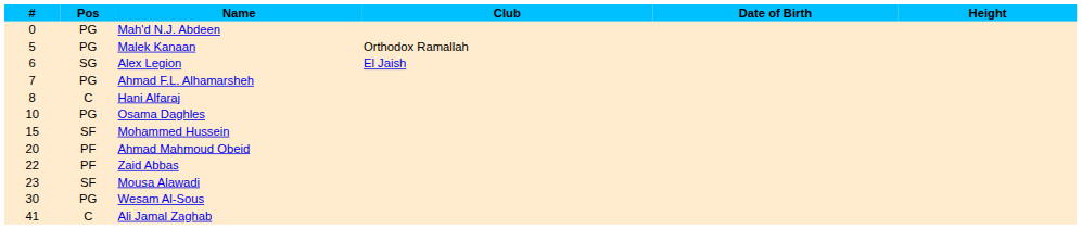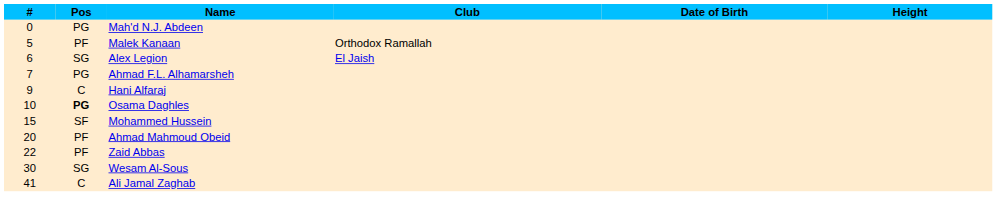 <table border=0 cellpadding=2 cellspacing=0  |- bgcolor=#FFECCE style="text-align:center; font-size:90%;" width=80%>
 <tr bgcolor=#00BFFF>
 <th width=5%>#</th>
 <th width=5%>Pos</th>
 <th width=22%>Name</th>
 <th width=26%>Club</th>
 <th width=22%>Date of Birth</th>
 <th width=16%>Height</th>
 </tr>
 <tr>
 <td>0</td>
 <td>PG</td>
 <td align=left><a href='#'>Mah'd N.J. Abdeen</a></td>
 <td align=left></td>
 <td align=left></td>
 <td></td>
 </tr>
 <tr>
 <td>5</td>
-<td>PG</td>
+<td>PF</td>
 <td align=left><a href='#'>Malek Kanaan</a></td>
 <td align=left> Orthodox Ramallah</td>
 <td align=left></td>
 <td></td>
 </tr>
 <tr>
 <td>6</td>
 <td>SG</td>
 <td align=left><a href='#'>Alex Legion</a></td>
 <td align=left> <a href='#'>El Jaish</a></td>
 <td align=left></td>
 <td></td>
 </tr>
 <tr>
 <td>7</td>
 <td>PG</td>
 <td align=left><a href='#'>Ahmad F.L. Alhamarsheh</a></td>
 <td align=left></td>
 <td align=left></td>
 <td></td>
 </tr>
 <tr>
-<td>8</td>
+<td>9</td>
 <td>C</td>
 <td align=left><a href='#'>Hani Alfaraj</a></td>
 <td align=left></td>
 <td align=left></td>
 <td></td>
 </tr>
 <tr>
 <td>10</td>
-<td>PG</td>
+<td><strong>PG</strong></td>
 <td align=left><a href='#'>Osama Daghles</a></td>
 <td align=left></td>
 <td align=left></td>
 <td></td>
 </tr>
 <tr>
 <td>15</td>
 <td>SF</td>
 <td align=left><a href='#'>Mohammed Hussein</a></td>
 <td align=left></td>
 <td align=left></td>
 <td></td>
 </tr>
 <tr>
 <td>20</td>
 <td>PF</td>
 <td align=left><a href='#'>Ahmad Mahmoud Obeid</a></td>
 <td align=left></td>
 <td align=left></td>
 <td></td>
 </tr>
 <tr>
 <td>22</td>
 <td>PF</td>
 <td align=left><a href='#'>Zaid Abbas</a></td>
 <td align=left></td>
 <td align=left></td>
 <td></td>
 </tr>
 <tr>
-<td>23</td>
-<td>SF</td>
-<td align=left><a href='#'>Mousa Alawadi</a></td>
-<td align=left></td>
-<td align=left></td>
-<td></td>
-</tr>
-<tr>
 <td>30</td>
-<td>PG</td>
+<td>SG</td>
 <td align=left><a href='#'>Wesam Al-Sous</a></td>
 <td align=left></td>
 <td align=left></td>
 <td></td>
 </tr>
 <tr>
 <td>41</td>
 <td>C</td>
 <td align=left><a href='#'>Ali Jamal Zaghab</a></td>
 <td align=left></td>
 <td align=left></td>
 <td></td>
 </tr>
 <tr>
 </tr>
 </table>
